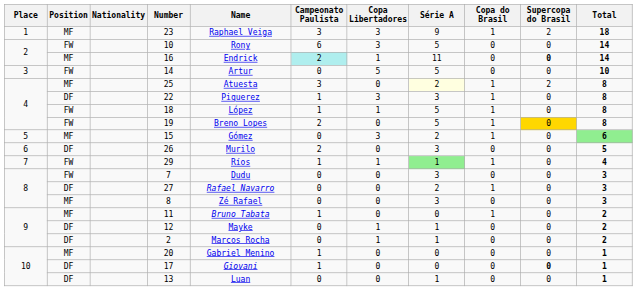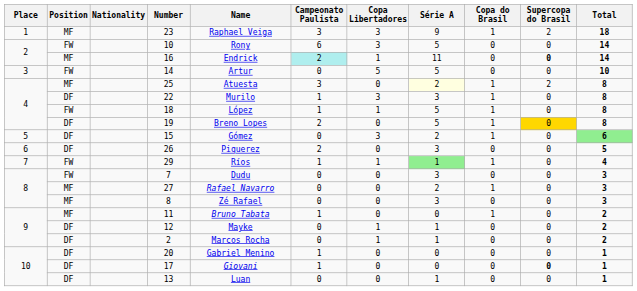 <table class="wikitable" style="font-size: 95%; text-align: center;">
 <tr>
 <th width=60>Place</th>
 <th width=60>Position</th>
 <th width=60>Nationality</th>
 <th width=60>Number</th>
 <th width=150>Name</th>
 <th width=80>Campeonato Paulista</th>
 <th width=80>Copa Libertadores</th>
 <th width=80>Série A</th>
 <th width=80>Copa do Brasil</th>
 <th width=80>Supercopa do Brasil</th>
 <th width=80><strong>Total</strong></th>
 </tr>
 <tr>
 <td>1</td>
 <td>MF</td>
 <td></td>
 <td>23</td>
 <td><a href='#'>Raphael Veiga</a></td>
 <td>3</td>
 <td>3</td>
 <td>9</td>
 <td>1</td>
 <td>2</td>
 <td><strong>18</strong></td>
 </tr>
 <tr>
 <td rowspan="2">2</td>
 <td>FW</td>
 <td></td>
 <td>10</td>
 <td><a href='#'>Rony</a></td>
 <td>6</td>
 <td>3</td>
 <td>5</td>
 <td>0</td>
 <td>0</td>
 <td><strong>14</strong></td>
 </tr>
 <tr>
 <td>MF</td>
 <td></td>
 <td>16</td>
 <td><a href='#'>Endrick</a></td>
 <td style="background: paleturquoise;">2</td>
 <td>1</td>
 <td>11</td>
 <td>0</td>
 <td><strong>0</strong></td>
 <td><strong>14</strong></td>
 </tr>
 <tr>
 <td>3</td>
 <td>FW</td>
 <td></td>
 <td>14</td>
 <td><a href='#'>Artur</a></td>
 <td>0</td>
 <td>5</td>
 <td>5</td>
 <td>0</td>
 <td>0</td>
 <td><strong>10</strong></td>
 </tr>
 <tr>
 <td rowspan="4">4</td>
 <td>MF</td>
 <td></td>
 <td>25</td>
 <td><a href='#'>Atuesta</a></td>
 <td>3</td>
 <td>0</td>
 <td style="background: lightyellow;">2</td>
 <td>1</td>
 <td>2</td>
 <td><strong>8</strong></td>
 </tr>
 <tr>
 <td>DF</td>
 <td></td>
 <td>22</td>
-<td><a href='#'>Piquerez</a></td>
+<td><a href='#'>Murilo</a></td>
 <td>1</td>
 <td>3</td>
 <td>3</td>
 <td>1</td>
 <td>0</td>
 <td><strong>8</strong></td>
 </tr>
 <tr>
 <td>FW</td>
 <td></td>
 <td>18</td>
 <td><a href='#'>López</a></td>
 <td>1</td>
 <td>1</td>
 <td>5</td>
 <td>1</td>
 <td>0</td>
 <td><strong>8</strong></td>
 </tr>
 <tr>
-<td>FW</td>
+<td>DF</td>
 <td></td>
 <td>19</td>
 <td><a href='#'>Breno Lopes</a></td>
 <td>2</td>
 <td>0</td>
 <td>5</td>
 <td>1</td>
 <td style="background: gold;">0</td>
 <td><strong>8</strong></td>
 </tr>
 <tr>
 <td>5</td>
-<td>MF</td>
+<td>DF</td>
 <td></td>
 <td>15</td>
 <td><a href='#'>Gómez</a></td>
 <td>0</td>
 <td>3</td>
 <td>2</td>
 <td>1</td>
 <td>0</td>
 <td style="background: lightgreen;"><strong>6</strong></td>
 </tr>
 <tr>
 <td>6</td>
 <td>DF</td>
 <td></td>
 <td>26</td>
-<td><a href='#'>Murilo</a></td>
+<td><a href='#'>Piquerez</a></td>
 <td>2</td>
 <td>0</td>
 <td>3</td>
 <td>0</td>
 <td>0</td>
 <td><strong>5</strong></td>
 </tr>
 <tr>
 <td>7</td>
 <td>FW</td>
 <td></td>
 <td>29</td>
 <td><a href='#'>Ríos</a></td>
 <td>1</td>
 <td>1</td>
 <td style="background: lightgreen;">1</td>
 <td>1</td>
 <td>0</td>
 <td><strong>4</strong></td>
 </tr>
 <tr>
 <td rowspan="3">8</td>
 <td>FW</td>
 <td></td>
 <td>7</td>
 <td><a href='#'>Dudu</a></td>
 <td>0</td>
 <td>0</td>
 <td>3</td>
 <td>0</td>
 <td>0</td>
 <td><strong>3</strong></td>
 </tr>
 <tr>
-<td>DF</td>
+<td>MF</td>
 <td></td>
 <td>27</td>
 <td><em><a href='#'>Rafael Navarro</a></em></td>
 <td>0</td>
 <td>0</td>
 <td>2</td>
 <td>1</td>
 <td>0</td>
 <td><strong>3</strong></td>
 </tr>
 <tr>
 <td>MF</td>
 <td></td>
 <td>8</td>
 <td><a href='#'>Zé Rafael</a></td>
 <td>0</td>
 <td>0</td>
 <td>3</td>
 <td>0</td>
 <td>0</td>
 <td><strong>3</strong></td>
 </tr>
 <tr>
 <td rowspan="3">9</td>
 <td>MF</td>
 <td></td>
 <td>11</td>
 <td><em><a href='#'>Bruno Tabata</a></em></td>
 <td>1</td>
 <td>0</td>
 <td>0</td>
 <td>1</td>
 <td>0</td>
 <td><strong>2</strong></td>
 </tr>
 <tr>
 <td>DF</td>
 <td></td>
 <td>12</td>
 <td><a href='#'>Mayke</a></td>
 <td>0</td>
 <td>1</td>
 <td>1</td>
 <td>0</td>
 <td>0</td>
 <td><strong>2</strong></td>
 </tr>
 <tr>
 <td>DF</td>
 <td></td>
 <td>2</td>
 <td><a href='#'>Marcos Rocha</a></td>
 <td>0</td>
 <td>1</td>
 <td>1</td>
 <td>0</td>
 <td>0</td>
 <td><strong>2</strong></td>
 </tr>
 <tr>
 <td rowspan="3">10</td>
-<td>MF</td>
+<td>DF</td>
 <td></td>
 <td>20</td>
 <td><a href='#'>Gabriel Menino</a></td>
 <td>1</td>
 <td>0</td>
 <td>0</td>
 <td>0</td>
 <td>0</td>
 <td><strong>1</strong></td>
 </tr>
 <tr>
 <td>DF</td>
 <td></td>
 <td>17</td>
 <td><em><a href='#'>Giovani</a></em></td>
 <td>1</td>
 <td>0</td>
 <td>0</td>
 <td>0</td>
 <td><strong>0</strong></td>
 <td><strong>1</strong></td>
 </tr>
 <tr>
 <td>DF</td>
 <td></td>
 <td>13</td>
 <td><a href='#'>Luan</a></td>
 <td>0</td>
 <td>0</td>
 <td>1</td>
 <td>0</td>
 <td>0</td>
 <td><strong>1</strong></td>
 </tr>
 </table>
